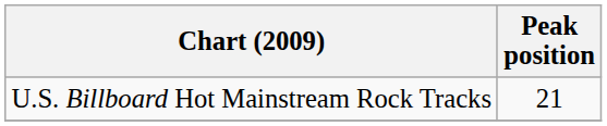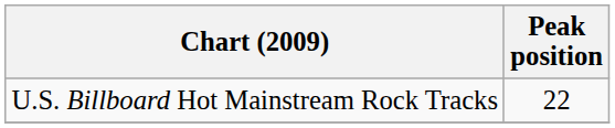 <table class="wikitable">
 <tr>
 <th>Chart (2009)</th>
 <th>Peak<br>position</th>
 </tr>
 <tr>
 <td>U.S. <em>Billboard</em> Hot Mainstream Rock Tracks</td>
-<td align="center">21</td>
+<td align="center">22</td>
 </tr>
 <tr>
 </tr>
 </table>
